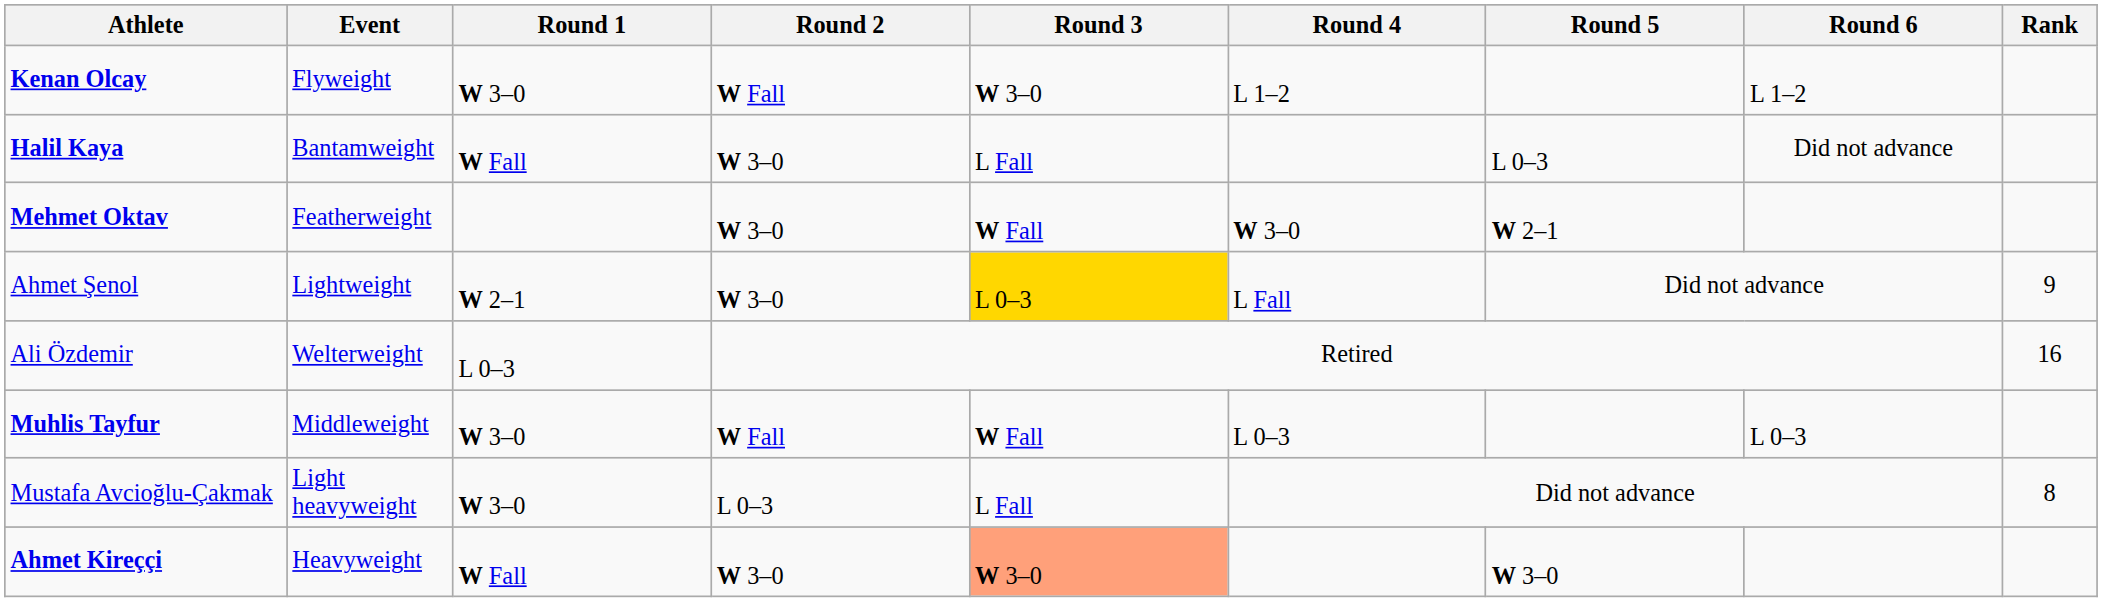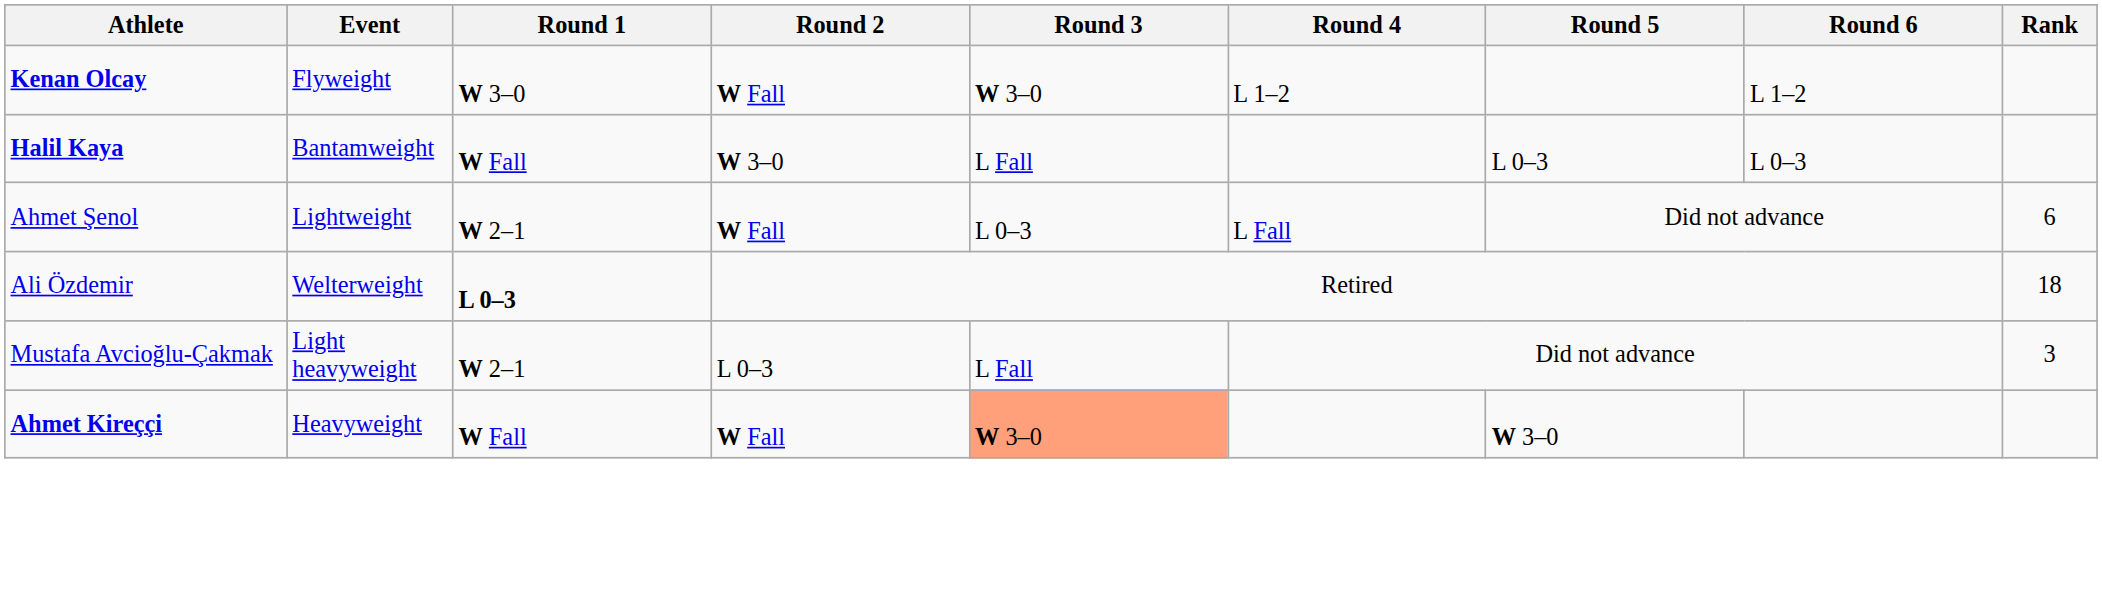 <table class="wikitable" width="98%" style="text-align:left; font-size:90%">
 <tr>
 <th width="12%">Athlete</th>
 <th width="5%">Event</th>
 <th width="11%">Round 1</th>
 <th width="11%">Round 2</th>
 <th width="11%">Round 3</th>
 <th width="11%">Round 4</th>
 <th width="11%">Round 5</th>
 <th width="11%">Round 6</th>
 <th width="4%">Rank</th>
 </tr>
 <tr>
 <td><strong><a href='#'>Kenan Olcay</a></strong></td>
 <td><a href='#'>Flyweight</a></td>
 <td><br><strong>W</strong> 3–0</td>
 <td><br><strong>W</strong> <a href='#'>Fall</a></td>
 <td><br><strong>W</strong> 3–0</td>
 <td><br>L 1–2</td>
 <td></td>
 <td><br>L 1–2</td>
 <td align=center></td>
 </tr>
 <tr>
 <td><strong><a href='#'>Halil Kaya</a></strong></td>
 <td><a href='#'>Bantamweight</a></td>
 <td><br><strong>W</strong> <a href='#'>Fall</a></td>
 <td><br><strong>W</strong> 3–0</td>
 <td><br>L <a href='#'>Fall</a></td>
 <td></td>
 <td><br>L 0–3</td>
-<td align=center>Did not advance</td>
-<td align=center></td>
-</tr>
-<tr>
-<td><strong><a href='#'>Mehmet Oktav</a></strong></td>
-<td><a href='#'>Featherweight</a></td>
-<td></td>
-<td><br><strong>W</strong> 3–0</td>
-<td><br><strong>W</strong> <a href='#'>Fall</a></td>
-<td><br><strong>W</strong> 3–0</td>
-<td><br><strong>W</strong> 2–1</td>
-<td></td>
+<td><br>L 0–3</td>
 <td align=center></td>
 </tr>
 <tr>
 <td><a href='#'>Ahmet Şenol</a></td>
 <td><a href='#'>Lightweight</a></td>
 <td><br><strong>W</strong> 2–1</td>
-<td><br><strong>W</strong> 3–0</td>
-<td style="background: gold;"><br>L 0–3</td>
+<td><br><strong>W</strong> <a href='#'>Fall</a></td>
+<td><br>L 0–3</td>
 <td><br>L <a href='#'>Fall</a></td>
 <td colspan=2 align=center>Did not advance</td>
-<td align=center>9</td>
+<td align=center>6</td>
 </tr>
 <tr>
 <td><a href='#'>Ali Özdemir</a></td>
 <td><a href='#'>Welterweight</a></td>
-<td><br>L 0–3</td>
+<td><strong><br>L 0–3</strong></td>
 <td colspan=5 align=center>Retired</td>
-<td align=center>16</td>
-</tr>
-<tr>
-<td><strong><a href='#'>Muhlis Tayfur</a></strong></td>
-<td><a href='#'>Middleweight</a></td>
-<td><br><strong>W</strong> 3–0</td>
-<td><br><strong>W</strong> <a href='#'>Fall</a></td>
-<td><br><strong>W</strong> <a href='#'>Fall</a></td>
-<td><br>L 0–3</td>
-<td></td>
-<td><br>L 0–3</td>
-<td align=center></td>
+<td align=center>18</td>
 </tr>
 <tr>
 <td><a href='#'>Mustafa Avcioğlu-Çakmak</a></td>
 <td><a href='#'>Light heavyweight</a></td>
-<td><br><strong>W</strong> 3–0</td>
+<td><br><strong>W</strong> 2–1</td>
 <td><br>L 0–3</td>
 <td><br>L <a href='#'>Fall</a></td>
 <td colspan=3 align=center>Did not advance</td>
-<td align=center>8</td>
+<td align=center>3</td>
 </tr>
 <tr>
 <td><strong><a href='#'>Ahmet Kireççi</a></strong></td>
 <td><a href='#'>Heavyweight</a></td>
 <td><br><strong>W</strong> <a href='#'>Fall</a></td>
-<td><br><strong>W</strong> 3–0</td>
+<td><br><strong>W</strong> <a href='#'>Fall</a></td>
 <td style="background: lightsalmon;"><br><strong>W</strong> 3–0</td>
 <td></td>
 <td><br><strong>W</strong> 3–0</td>
 <td></td>
 <td align=center></td>
 </tr>
 </table>
